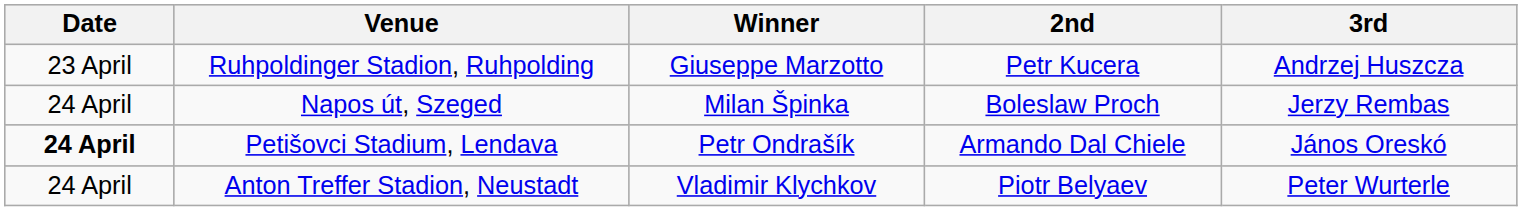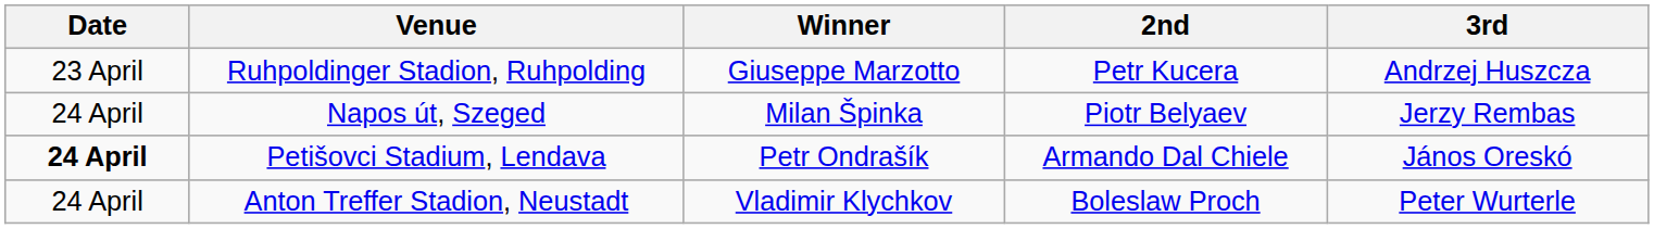 <table class="wikitable" style="text-align:center">
 <tr>
 <th width=100>Date</th>
 <th width=280>Venue</th>
 <th width=180>Winner</th>
 <th width=180>2nd</th>
 <th width=180>3rd</th>
 </tr>
 <tr>
 <td align=center>23 April</td>
 <td> <a href='#'>Ruhpoldinger Stadion</a>, <a href='#'>Ruhpolding</a></td>
 <td> <a href='#'>Giuseppe Marzotto</a></td>
 <td> <a href='#'>Petr Kucera</a></td>
 <td> <a href='#'>Andrzej Huszcza</a></td>
 </tr>
 <tr>
 <td align=center>24 April</td>
 <td> <a href='#'>Napos út</a>, <a href='#'>Szeged</a></td>
 <td> <a href='#'>Milan Špinka</a></td>
-<td> <a href='#'>Boleslaw Proch</a></td>
+<td> <a href='#'>Piotr Belyaev</a></td>
 <td> <a href='#'>Jerzy Rembas</a></td>
 </tr>
 <tr>
 <td align=center><strong>24 April</strong></td>
 <td> <a href='#'>Petišovci Stadium</a>, <a href='#'>Lendava</a></td>
 <td> <a href='#'>Petr Ondrašík</a></td>
 <td> <a href='#'>Armando Dal Chiele</a></td>
 <td> <a href='#'>János Oreskó</a></td>
 </tr>
 <tr>
 <td align=center>24 April</td>
 <td> <a href='#'>Anton Treffer Stadion</a>, <a href='#'>Neustadt</a></td>
 <td> <a href='#'>Vladimir Klychkov</a></td>
-<td> <a href='#'>Piotr Belyaev</a></td>
+<td> <a href='#'>Boleslaw Proch</a></td>
 <td> <a href='#'>Peter Wurterle</a></td>
 </tr>
 </table>
